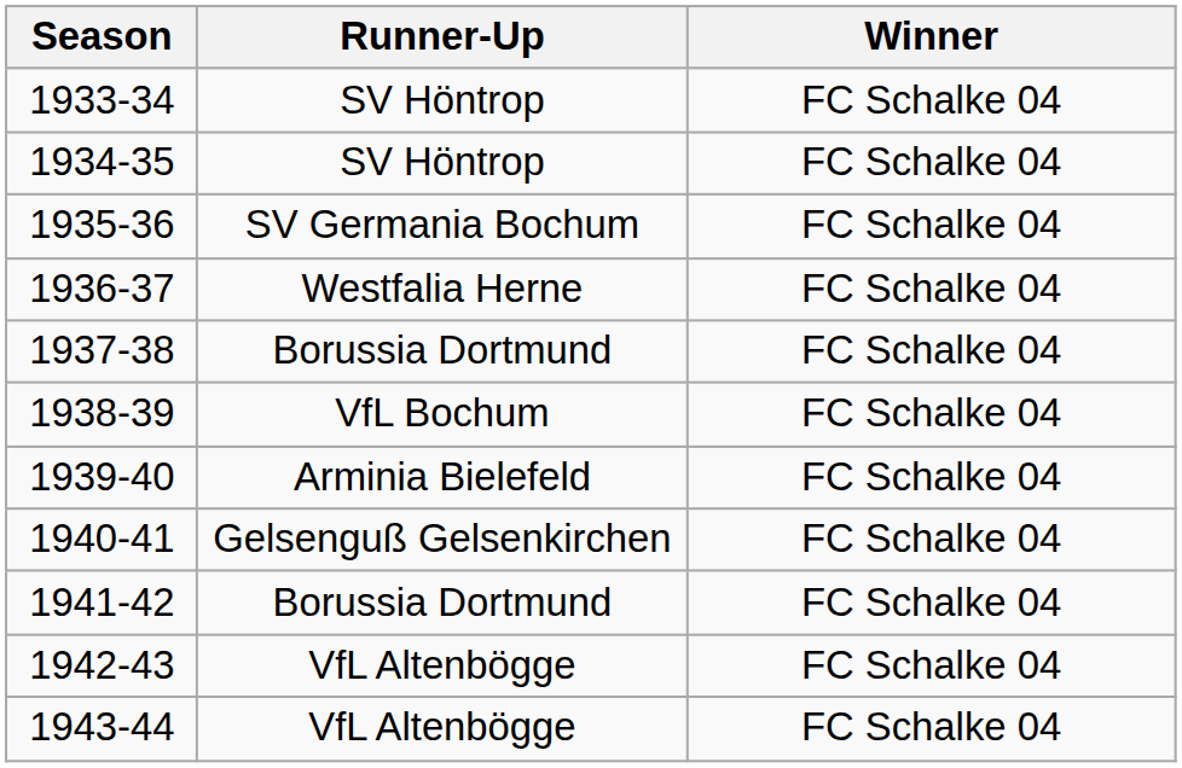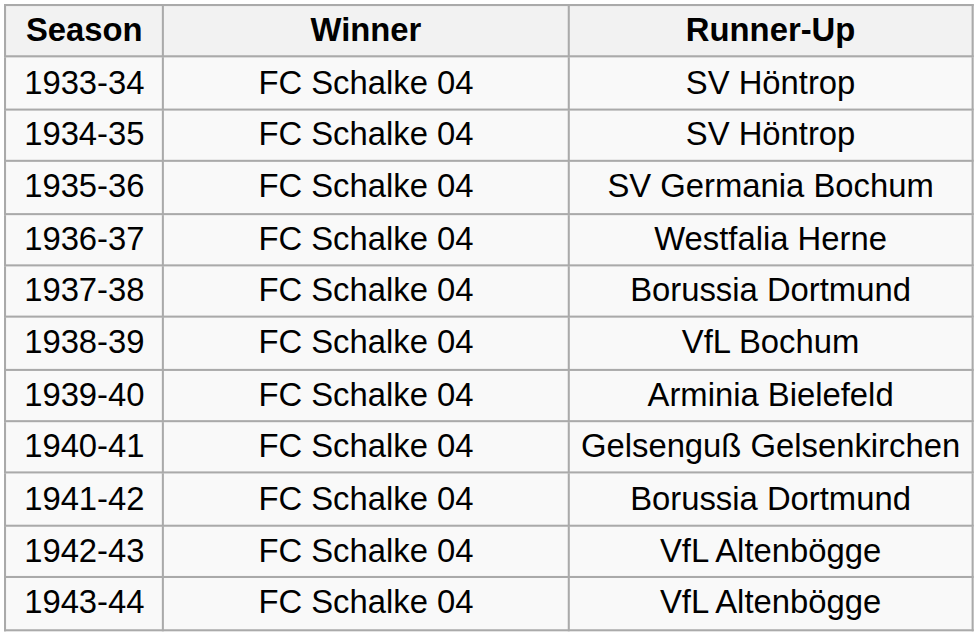 <table class="wikitable">
 <tr align="center" bgcolor="#dfdfdf">
 <th width="70">Season</th>
+<th width="190">Winner</th>
 <th width="190">Runner-Up</th>
-<th width="190">Winner</th>
 </tr>
 <tr align="center">
 <td>1933-34</td>
+<td>FC Schalke 04</td>
 <td>SV Höntrop</td>
-<td>FC Schalke 04</td>
 </tr>
 <tr align="center">
 <td>1934-35</td>
+<td>FC Schalke 04</td>
 <td>SV Höntrop</td>
-<td>FC Schalke 04</td>
 </tr>
 <tr align="center">
 <td>1935-36</td>
+<td>FC Schalke 04</td>
 <td>SV Germania Bochum</td>
-<td>FC Schalke 04</td>
 </tr>
 <tr align="center">
 <td>1936-37</td>
+<td>FC Schalke 04</td>
 <td>Westfalia Herne</td>
-<td>FC Schalke 04</td>
 </tr>
 <tr align="center">
 <td>1937-38</td>
+<td>FC Schalke 04</td>
 <td>Borussia Dortmund</td>
-<td>FC Schalke 04</td>
 </tr>
 <tr align="center">
 <td>1938-39</td>
+<td>FC Schalke 04</td>
 <td>VfL Bochum</td>
-<td>FC Schalke 04</td>
 </tr>
 <tr align="center">
 <td>1939-40</td>
+<td>FC Schalke 04</td>
 <td>Arminia Bielefeld</td>
-<td>FC Schalke 04</td>
 </tr>
 <tr align="center">
 <td>1940-41</td>
+<td>FC Schalke 04</td>
 <td>Gelsenguß Gelsenkirchen</td>
-<td>FC Schalke 04</td>
 </tr>
 <tr align="center">
 <td>1941-42</td>
+<td>FC Schalke 04</td>
 <td>Borussia Dortmund</td>
-<td>FC Schalke 04</td>
 </tr>
 <tr align="center">
 <td>1942-43</td>
+<td>FC Schalke 04</td>
 <td>VfL Altenbögge</td>
-<td>FC Schalke 04</td>
 </tr>
 <tr align="center">
 <td>1943-44</td>
+<td>FC Schalke 04</td>
 <td>VfL Altenbögge</td>
-<td>FC Schalke 04</td>
 </tr>
 </table>
